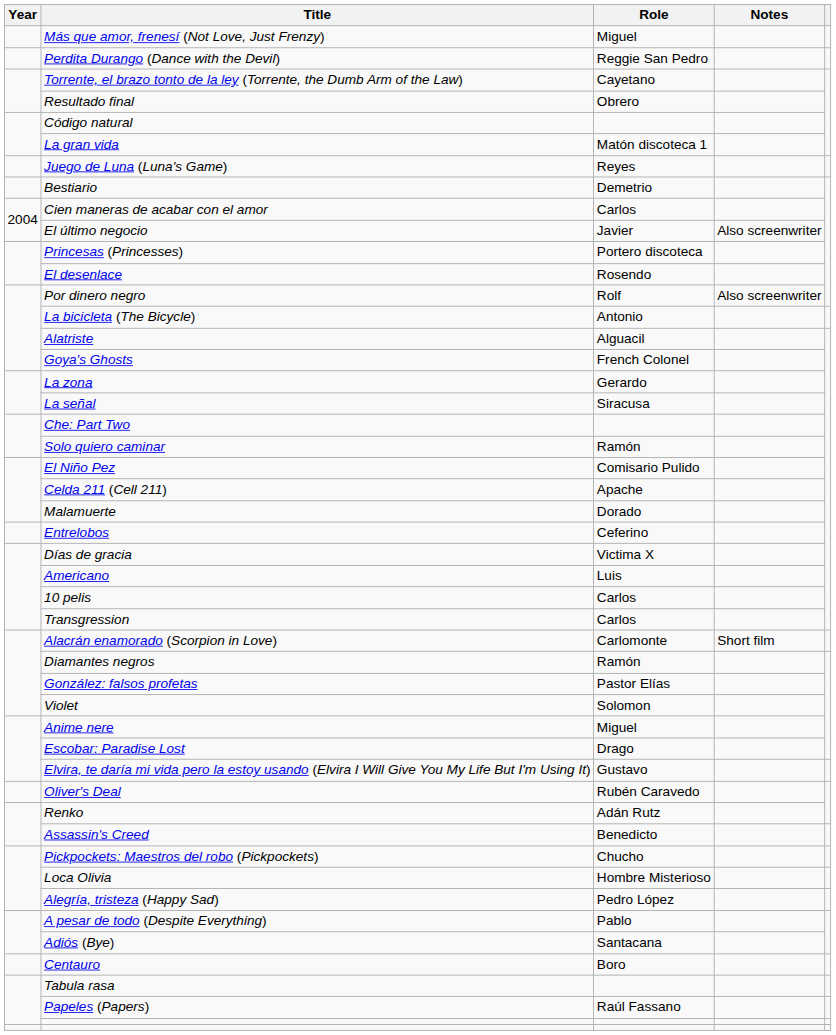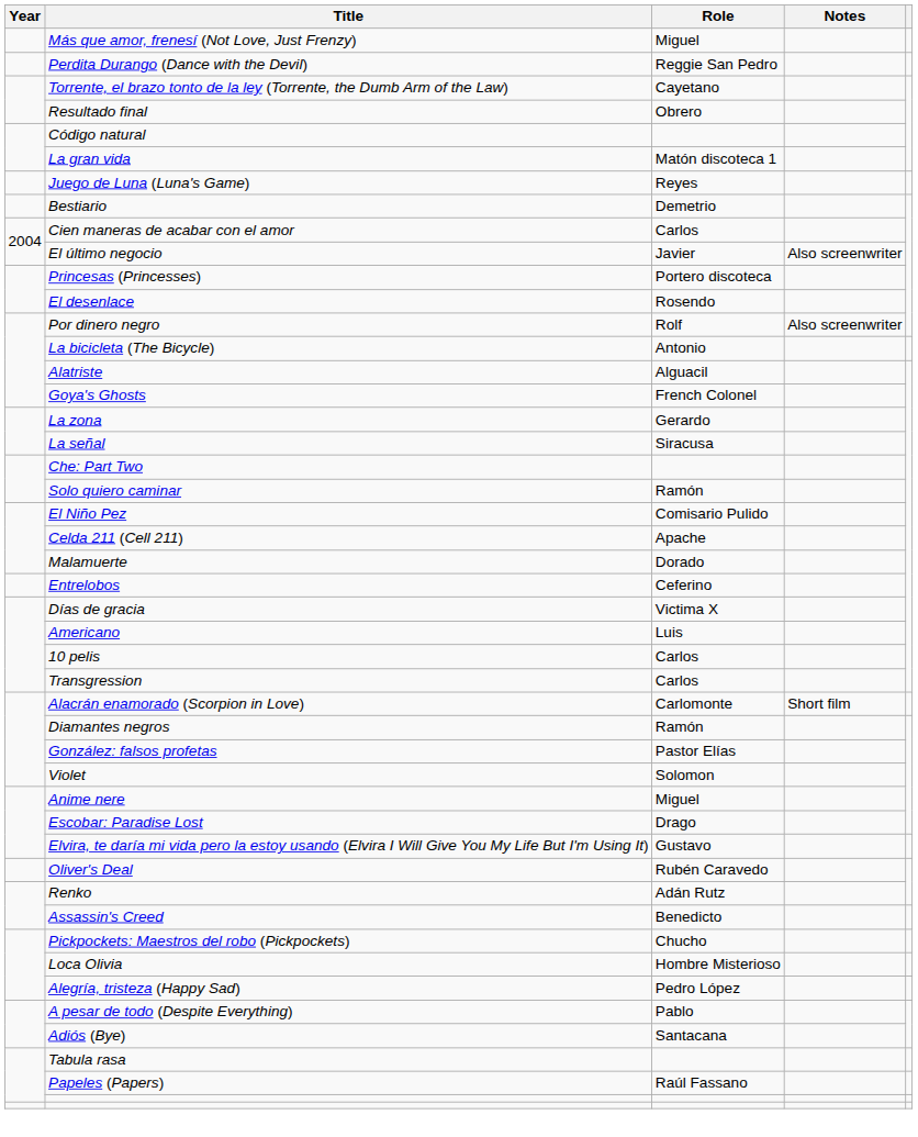 <table class="wikitable sortable">
 <tr>
 <th>Year</th>
 <th>Title</th>
 <th>Role</th>
 <th class = "unsortable">Notes</th>
 <th class = "unsortable"></th>
 </tr>
 <tr>
 <td></td>
 <td><em><a href='#'>Más que amor, frenesí</a></em> (<em>Not Love, Just Frenzy</em>)</td>
 <td>Miguel</td>
 <td></td>
 </tr>
 <tr>
 <td></td>
 <td><em><a href='#'>Perdita Durango</a></em> (<em>Dance with the Devil</em>)</td>
 <td>Reggie San Pedro</td>
 <td></td>
 <td></td>
 </tr>
 <tr>
 <td rowspan="2"></td>
 <td><em><a href='#'>Torrente, el brazo tonto de la ley</a></em> (<em>Torrente, the Dumb Arm of the Law</em>)</td>
 <td>Cayetano</td>
 <td></td>
 </tr>
 <tr>
 <td><em>Resultado final</em></td>
 <td>Obrero</td>
 <td></td>
 </tr>
 <tr>
 <td rowspan="2"></td>
 <td><em>Código natural</em></td>
 <td></td>
 <td></td>
 </tr>
 <tr>
 <td><em><a href='#'>La gran vida</a></em></td>
 <td>Matón discoteca 1</td>
 <td></td>
 </tr>
 <tr>
 <td></td>
 <td><em><a href='#'>Juego de Luna</a></em> (<em>Luna's Game</em>)</td>
 <td>Reyes</td>
 <td></td>
 <td align = "center"></td>
 </tr>
 <tr>
 <td></td>
 <td><em>Bestiario</em></td>
 <td>Demetrio</td>
 <td></td>
 </tr>
 <tr>
 <td rowspan="2">2004</td>
 <td><em>Cien maneras de acabar con el amor</em></td>
 <td>Carlos</td>
 <td></td>
 </tr>
 <tr>
 <td><em>El último negocio</em></td>
 <td>Javier</td>
 <td>Also screenwriter</td>
 </tr>
 <tr>
 <td rowspan="2"></td>
 <td><em><a href='#'>Princesas</a></em> (<em>Princesses</em>)</td>
 <td>Portero discoteca</td>
 <td></td>
 </tr>
 <tr>
 <td><em><a href='#'>El desenlace</a></em></td>
 <td>Rosendo</td>
 <td></td>
 </tr>
 <tr>
 <td rowspan="4"></td>
 <td><em>Por dinero negro</em></td>
 <td>Rolf</td>
 <td>Also screenwriter</td>
 </tr>
 <tr>
 <td><em><a href='#'>La bicicleta</a></em> (<em>The Bicycle</em>)</td>
 <td>Antonio</td>
 <td></td>
 <td align = "center"></td>
 </tr>
 <tr>
 <td><em><a href='#'>Alatriste</a></em></td>
 <td>Alguacil</td>
 <td></td>
 </tr>
 <tr>
 <td><em><a href='#'>Goya's Ghosts</a></em></td>
 <td>French Colonel</td>
 <td></td>
 </tr>
 <tr>
 <td rowspan="2"></td>
 <td><em><a href='#'>La zona</a></em></td>
 <td>Gerardo</td>
 <td></td>
 </tr>
 <tr>
 <td><em><a href='#'>La señal</a></em></td>
 <td>Siracusa</td>
 <td></td>
 </tr>
 <tr>
 <td rowspan="2"></td>
 <td><em><a href='#'>Che: Part Two</a></em></td>
 <td></td>
 <td></td>
 </tr>
 <tr>
 <td><em><a href='#'>Solo quiero caminar</a></em></td>
 <td>Ramón</td>
 <td></td>
 </tr>
 <tr>
 <td rowspan="3"></td>
 <td><em><a href='#'>El Niño Pez</a></em></td>
 <td>Comisario Pulido</td>
 <td></td>
 </tr>
 <tr>
 <td><em><a href='#'>Celda 211</a></em> (<em>Cell 211</em>)</td>
 <td>Apache</td>
 <td></td>
 </tr>
 <tr>
 <td><em>Malamuerte</em></td>
 <td>Dorado</td>
 <td></td>
 </tr>
 <tr>
 <td></td>
 <td><em><a href='#'>Entrelobos</a></em></td>
 <td>Ceferino</td>
 <td></td>
 </tr>
 <tr>
 <td rowspan="4"></td>
 <td><em>Días de gracia</em></td>
 <td>Victima X</td>
 <td></td>
 </tr>
 <tr>
 <td><em><a href='#'>Americano</a></em></td>
 <td>Luis</td>
 <td></td>
 </tr>
 <tr>
 <td><em>10 pelis</em></td>
 <td>Carlos</td>
 <td></td>
 </tr>
 <tr>
 <td><em>Transgression</em></td>
 <td>Carlos</td>
 <td></td>
 </tr>
 <tr>
 <td rowspan="4"></td>
 <td><em><a href='#'>Alacrán enamorado</a></em> (<em>Scorpion in Love</em>)</td>
 <td>Carlomonte</td>
 <td>Short film</td>
 <td align = "center"></td>
 </tr>
 <tr>
 <td><em>Diamantes negros</em></td>
 <td>Ramón</td>
 <td></td>
 </tr>
 <tr>
 <td><em><a href='#'>González: falsos profetas</a></em></td>
 <td>Pastor Elías</td>
 <td></td>
 </tr>
 <tr>
 <td><em>Violet</em></td>
 <td>Solomon</td>
 <td></td>
 </tr>
 <tr>
 <td rowspan="3"></td>
 <td><em><a href='#'>Anime nere</a></em></td>
 <td>Miguel</td>
 <td></td>
 </tr>
 <tr>
 <td><em><a href='#'>Escobar: Paradise Lost</a></em></td>
 <td>Drago</td>
 <td></td>
 </tr>
 <tr>
 <td><em><a href='#'>Elvira, te daría mi vida pero la estoy usando</a></em> (<em>Elvira I Will Give You My Life But I'm Using It</em>)</td>
 <td>Gustavo</td>
 <td></td>
 <td></td>
 </tr>
 <tr>
 <td></td>
 <td><em><a href='#'>Oliver's Deal</a></em></td>
 <td>Rubén Caravedo</td>
 <td></td>
 </tr>
 <tr>
 <td rowspan="2"></td>
 <td><em>Renko</em></td>
 <td>Adán Rutz</td>
 <td></td>
 </tr>
 <tr>
 <td><em><a href='#'>Assassin's Creed</a></em></td>
 <td>Benedicto</td>
 <td></td>
 <td></td>
 </tr>
 <tr>
 <td rowspan="3"></td>
 <td><em><a href='#'>Pickpockets: Maestros del robo</a></em> (<em>Pickpockets</em>)</td>
 <td>Chucho</td>
 <td></td>
 <td></td>
 </tr>
 <tr>
 <td><em>Loca Olivia</em></td>
 <td>Hombre Misterioso</td>
 <td></td>
 </tr>
 <tr>
 <td><em><a href='#'>Alegría, tristeza</a></em> (<em>Happy Sad</em>)</td>
 <td>Pedro López</td>
 <td></td>
 <td></td>
 </tr>
 <tr>
 <td rowspan="2"></td>
 <td><em><a href='#'>A pesar de todo</a></em> (<em>Despite Everything</em>)</td>
 <td>Pablo</td>
 <td></td>
 </tr>
 <tr>
 <td><em><a href='#'>Adiós</a></em> (<em>Bye</em>)</td>
 <td>Santacana</td>
 <td></td>
 </tr>
 <tr>
-<td></td>
-<td><em><a href='#'>Centauro</a></em></td>
-<td>Boro</td>
-<td></td>
-<td align = "center"></td>
-</tr>
-<tr>
 <td rowspan = "3"></td>
 <td><em>Tabula rasa</em></td>
 <td></td>
 <td></td>
 <td></td>
 </tr>
 <tr>
 <td><em><a href='#'>Papeles</a></em> (<em>Papers</em>)</td>
 <td>Raúl Fassano</td>
 <td></td>
 <td></td>
 </tr>
 <tr>
 <td></td>
 <td></td>
 <td></td>
 <td></td>
 </tr>
 <tr>
 <td></td>
 <td></td>
 <td></td>
 <td></td>
 <td></td>
 </tr>
 </table>
